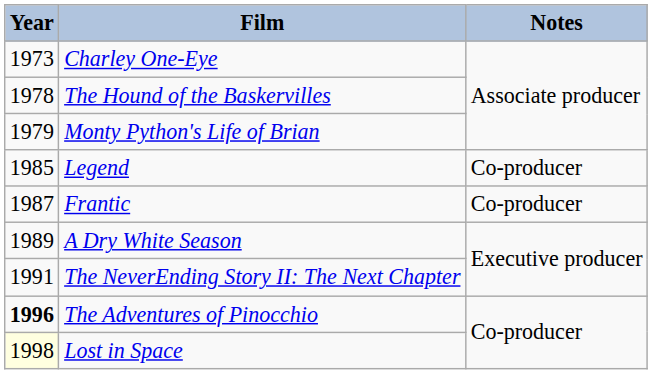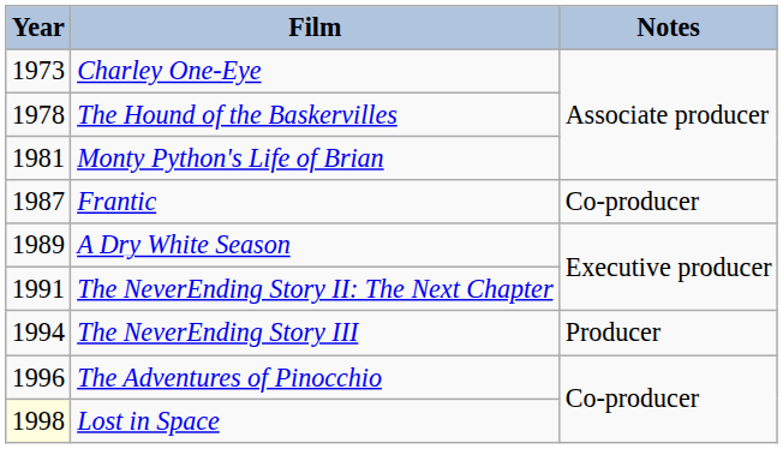 <table class="wikitable" style="font-size:95%;">
 <tr>
 <th style="background:#B0C4DE;">Year</th>
 <th style="background:#B0C4DE;">Film</th>
 <th style="background:#B0C4DE;">Notes</th>
 </tr>
 <tr>
 <td>1973</td>
 <td><em><a href='#'>Charley One-Eye</a></em></td>
 <td rowspan="3">Associate producer</td>
 </tr>
 <tr>
 <td>1978</td>
 <td><em><a href='#'>The Hound of the Baskervilles</a></em></td>
 </tr>
 <tr>
-<td>1979</td>
+<td>1981</td>
 <td><em><a href='#'>Monty Python's Life of Brian</a></em></td>
-</tr>
-<tr>
-<td>1985</td>
-<td><em><a href='#'>Legend</a></em></td>
-<td>Co-producer</td>
 </tr>
 <tr>
 <td>1987</td>
 <td><em><a href='#'>Frantic</a></em></td>
 <td>Co-producer</td>
 </tr>
 <tr>
 <td>1989</td>
 <td><em><a href='#'>A Dry White Season</a></em></td>
 <td rowspan="2">Executive producer</td>
 </tr>
 <tr>
 <td>1991</td>
 <td><em><a href='#'>The NeverEnding Story II: The Next Chapter</a></em></td>
 </tr>
 <tr>
-<td><strong>1996</strong></td>
+<td>1994</td>
+<td><em><a href='#'>The NeverEnding Story III</a></em></td>
+<td>Producer</td>
+</tr>
+<tr>
+<td>1996</td>
 <td><em><a href='#'>The Adventures of Pinocchio</a></em></td>
 <td rowspan="2">Co-producer</td>
 </tr>
 <tr>
 <td style="background: lightyellow;">1998</td>
 <td><em><a href='#'>Lost in Space</a></em></td>
 </tr>
 </table>
